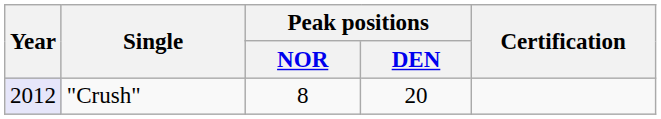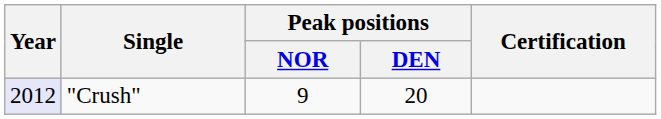 <table class="wikitable">
 <tr>
 <th rowspan="2" width="10">Year</th>
 <th rowspan="2" width="120">Single</th>
 <th colspan="2" width="150">Peak positions</th>
 <th rowspan="2" width="120">Certification</th>
 </tr>
 <tr>
 <th width="20"><a href='#'>NOR</a></th>
 <th width="20"><a href='#'>DEN</a></th>
 </tr>
 <tr>
 <td style="background: lavender;">2012</td>
 <td>"Crush"</td>
-<td style="text-align:center;">8</td>
+<td style="text-align:center;">9</td>
 <td style="text-align:center;">20</td>
 <td></td>
 </tr>
 </table>
